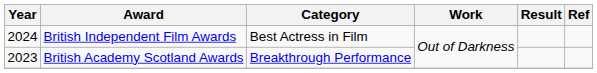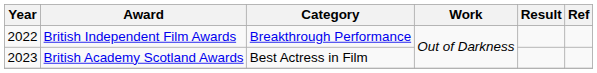 <table class="wikitable plainrowheaders">
 <tr>
 <th>Year</th>
 <th>Award</th>
 <th>Category</th>
 <th>Work</th>
 <th>Result</th>
 <th>Ref</th>
 </tr>
 <tr>
-<td>2024</td>
+<td>2022</td>
 <td><a href='#'>British Independent Film Awards</a></td>
-<td>Best Actress in Film</td>
+<td><a href='#'>Breakthrough Performance</a></td>
 <td rowspan="2"><em>Out of Darkness</em></td>
 <td></td>
 <td></td>
 </tr>
 <tr>
 <td>2023</td>
 <td><a href='#'>British Academy Scotland Awards</a></td>
-<td><a href='#'>Breakthrough Performance</a></td>
+<td>Best Actress in Film</td>
 <td></td>
 <td></td>
 </tr>
 <tr>
 </tr>
 </table>
